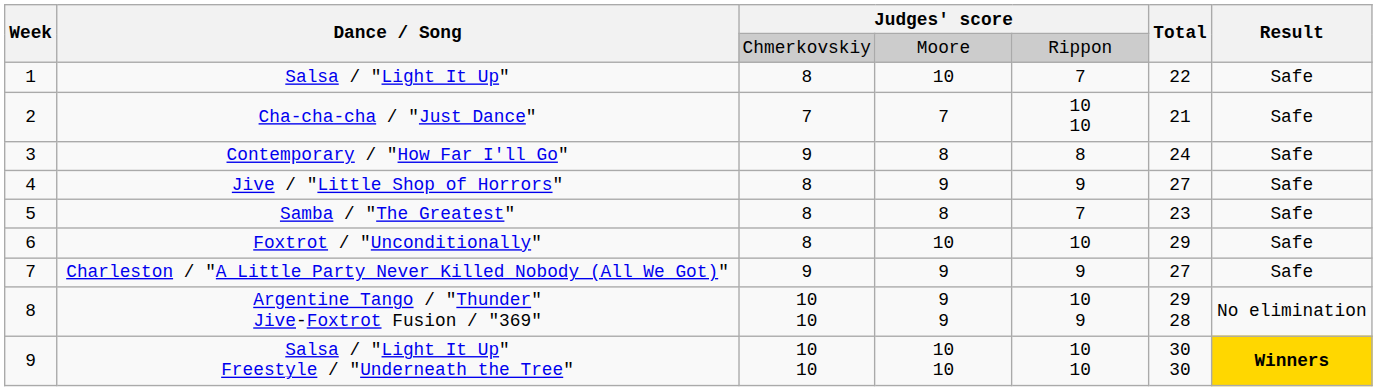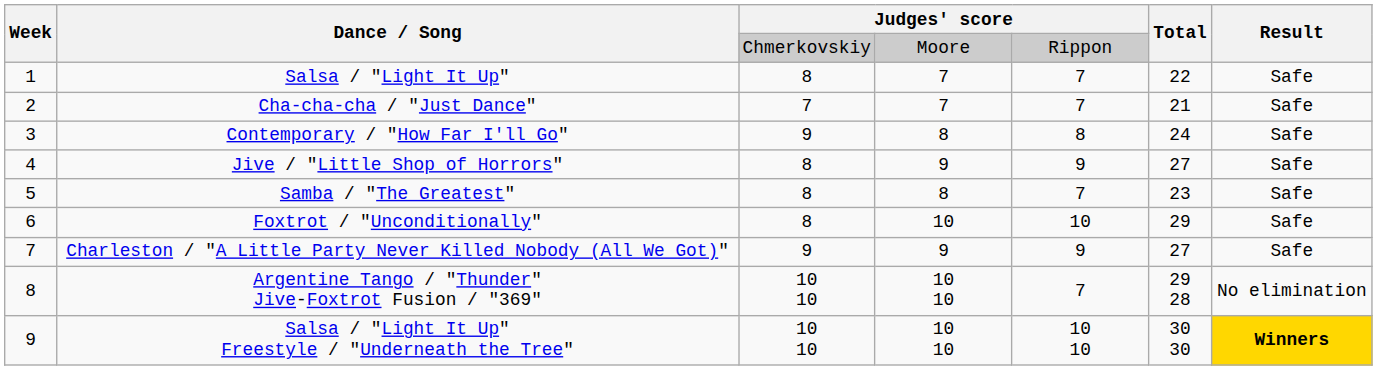 <table class="wikitable" style="text-align:center;">
 <tr style="text-align:center;">
 <th rowspan="2" bgcolor="#CCCCCC" align="Center">Week</th>
 <th rowspan="2" bgcolor="#CCCCCC" align="Center">Dance / Song</th>
 <th colspan="3" bgcolor="#CCCCCC" align="Center">Judges' score</th>
 <th rowspan="2">Total</th>
 <th rowspan="2" bgcolor="#CCCCCC" align="Center">Result</th>
 </tr>
 <tr>
 <td bgcolor="#CCCCCC" width="10%" align="center">Chmerkovskiy</td>
 <td bgcolor="#CCCCCC" width="10%" align="center">Moore</td>
 <td bgcolor="#CCCCCC" width="10%" align="center">Rippon</td>
 </tr>
 <tr>
 <td>1</td>
 <td><a href='#'>Salsa</a> / "<a href='#'>Light It Up</a>"</td>
 <td>8</td>
-<td>10</td>
+<td>7</td>
 <td>7</td>
 <td>22</td>
 <td>Safe</td>
 </tr>
 <tr>
 <td>2</td>
 <td><a href='#'>Cha-cha-cha</a> / "<a href='#'>Just Dance</a>"</td>
 <td>7</td>
 <td>7</td>
-<td>10<br>10</td>
+<td>7</td>
 <td>21</td>
 <td>Safe</td>
 </tr>
 <tr>
 <td>3</td>
 <td><a href='#'>Contemporary</a> / "<a href='#'>How Far I'll Go</a>"</td>
 <td>9</td>
 <td>8</td>
 <td>8</td>
 <td>24</td>
 <td>Safe</td>
 </tr>
 <tr>
 <td>4</td>
 <td><a href='#'>Jive</a> / "<a href='#'>Little Shop of Horrors</a>"</td>
 <td>8</td>
 <td>9</td>
 <td>9</td>
 <td>27</td>
 <td>Safe</td>
 </tr>
 <tr>
 <td>5</td>
 <td><a href='#'>Samba</a> / "<a href='#'>The Greatest</a>"</td>
 <td>8</td>
 <td>8</td>
 <td>7</td>
 <td>23</td>
 <td>Safe</td>
 </tr>
 <tr>
 <td>6</td>
 <td><a href='#'>Foxtrot</a> / "<a href='#'>Unconditionally</a>"</td>
 <td>8</td>
 <td>10</td>
 <td>10</td>
 <td>29</td>
 <td>Safe</td>
 </tr>
 <tr>
 <td>7</td>
 <td><a href='#'>Charleston</a> / "<a href='#'>A Little Party Never Killed Nobody (All We Got)</a>"</td>
 <td>9</td>
 <td>9</td>
 <td>9</td>
 <td>27</td>
 <td>Safe</td>
 </tr>
 <tr>
 <td>8</td>
 <td><a href='#'>Argentine Tango</a> / "<a href='#'>Thunder</a>"<br><a href='#'>Jive</a>-<a href='#'>Foxtrot</a> Fusion / "369"</td>
 <td>10<br>10</td>
-<td>9<br>9</td>
-<td>10<br>9</td>
+<td>10<br>10</td>
+<td>7</td>
 <td>29<br>28</td>
 <td>No elimination</td>
 </tr>
 <tr>
 <td>9</td>
 <td><a href='#'>Salsa</a> / "<a href='#'>Light It Up</a>"<br><a href='#'>Freestyle</a> / "<a href='#'>Underneath the Tree</a>"</td>
 <td>10<br>10</td>
 <td>10<br>10</td>
 <td>10<br>10</td>
 <td>30<br>30</td>
 <th style="background:gold;">Winners</th>
 </tr>
 </table>
